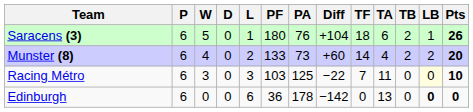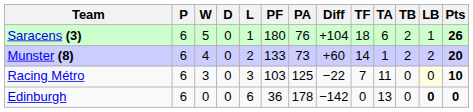 <table class="wikitable" style="text-align: center;">
 <tr>
 <th style="width:200px;">Team</th>
 <th width="20">P</th>
 <th width="20">W</th>
 <th width="20">D</th>
 <th width="20">L</th>
 <th width="20">PF</th>
 <th width="20">PA</th>
 <th width="20">Diff</th>
 <th width="20">TF</th>
 <th width="20">TA</th>
 <th width="20">TB</th>
 <th width="20">LB</th>
 <th width="20">Pts</th>
 </tr>
 <tr bgcolor="#ccffcc">
 <td align=left> <a href='#'>Saracens</a> <strong>(3)</strong></td>
 <td>6</td>
 <td>5</td>
 <td>0</td>
 <td>1</td>
 <td>180</td>
 <td>76</td>
 <td>+104</td>
 <td>18</td>
 <td>6</td>
 <td>2</td>
 <td>1</td>
 <td><strong>26</strong></td>
 </tr>
 <tr bgcolor="#ccccff">
 <td align=left> <a href='#'>Munster</a> <strong>(8)</strong></td>
 <td>6</td>
 <td>4</td>
 <td>0</td>
 <td>2</td>
 <td>133</td>
 <td>73</td>
 <td>+60</td>
 <td>14</td>
-<td>4</td>
+<td>1</td>
 <td>2</td>
 <td>2</td>
 <td><strong>20</strong></td>
 </tr>
 <tr>
 <td align=left> <a href='#'>Racing Métro</a></td>
 <td>6</td>
 <td>3</td>
 <td>0</td>
 <td>3</td>
 <td>103</td>
 <td>125</td>
 <td>−22</td>
 <td>7</td>
 <td>11</td>
 <td>0</td>
 <td style="background: lightyellow;">0</td>
 <td><strong>10</strong></td>
 </tr>
 <tr>
 <td align=left> <a href='#'>Edinburgh</a></td>
 <td>6</td>
 <td>0</td>
 <td>0</td>
 <td>6</td>
 <td>36</td>
 <td>178</td>
 <td>−142</td>
 <td>0</td>
 <td>13</td>
 <td>0</td>
 <td><strong>0</strong></td>
 <td><strong>0</strong></td>
 </tr>
 </table>
